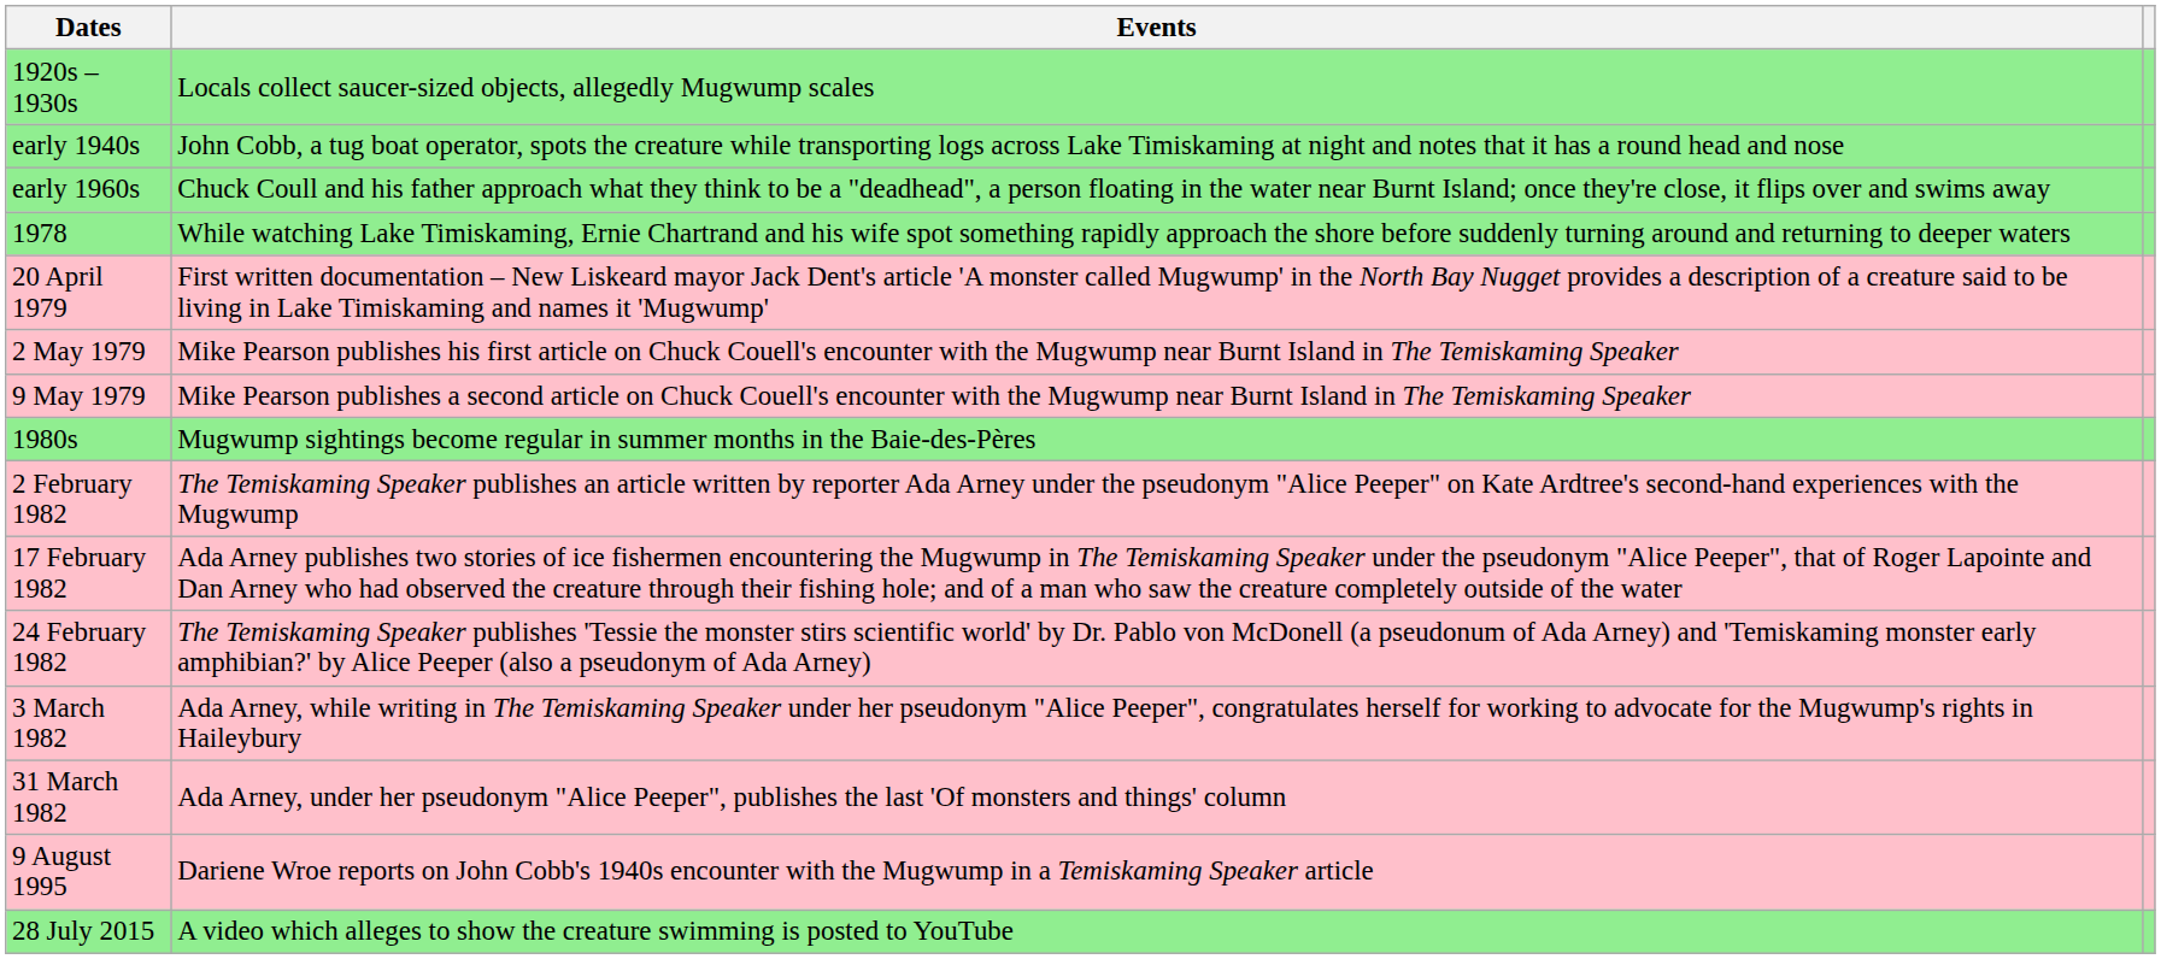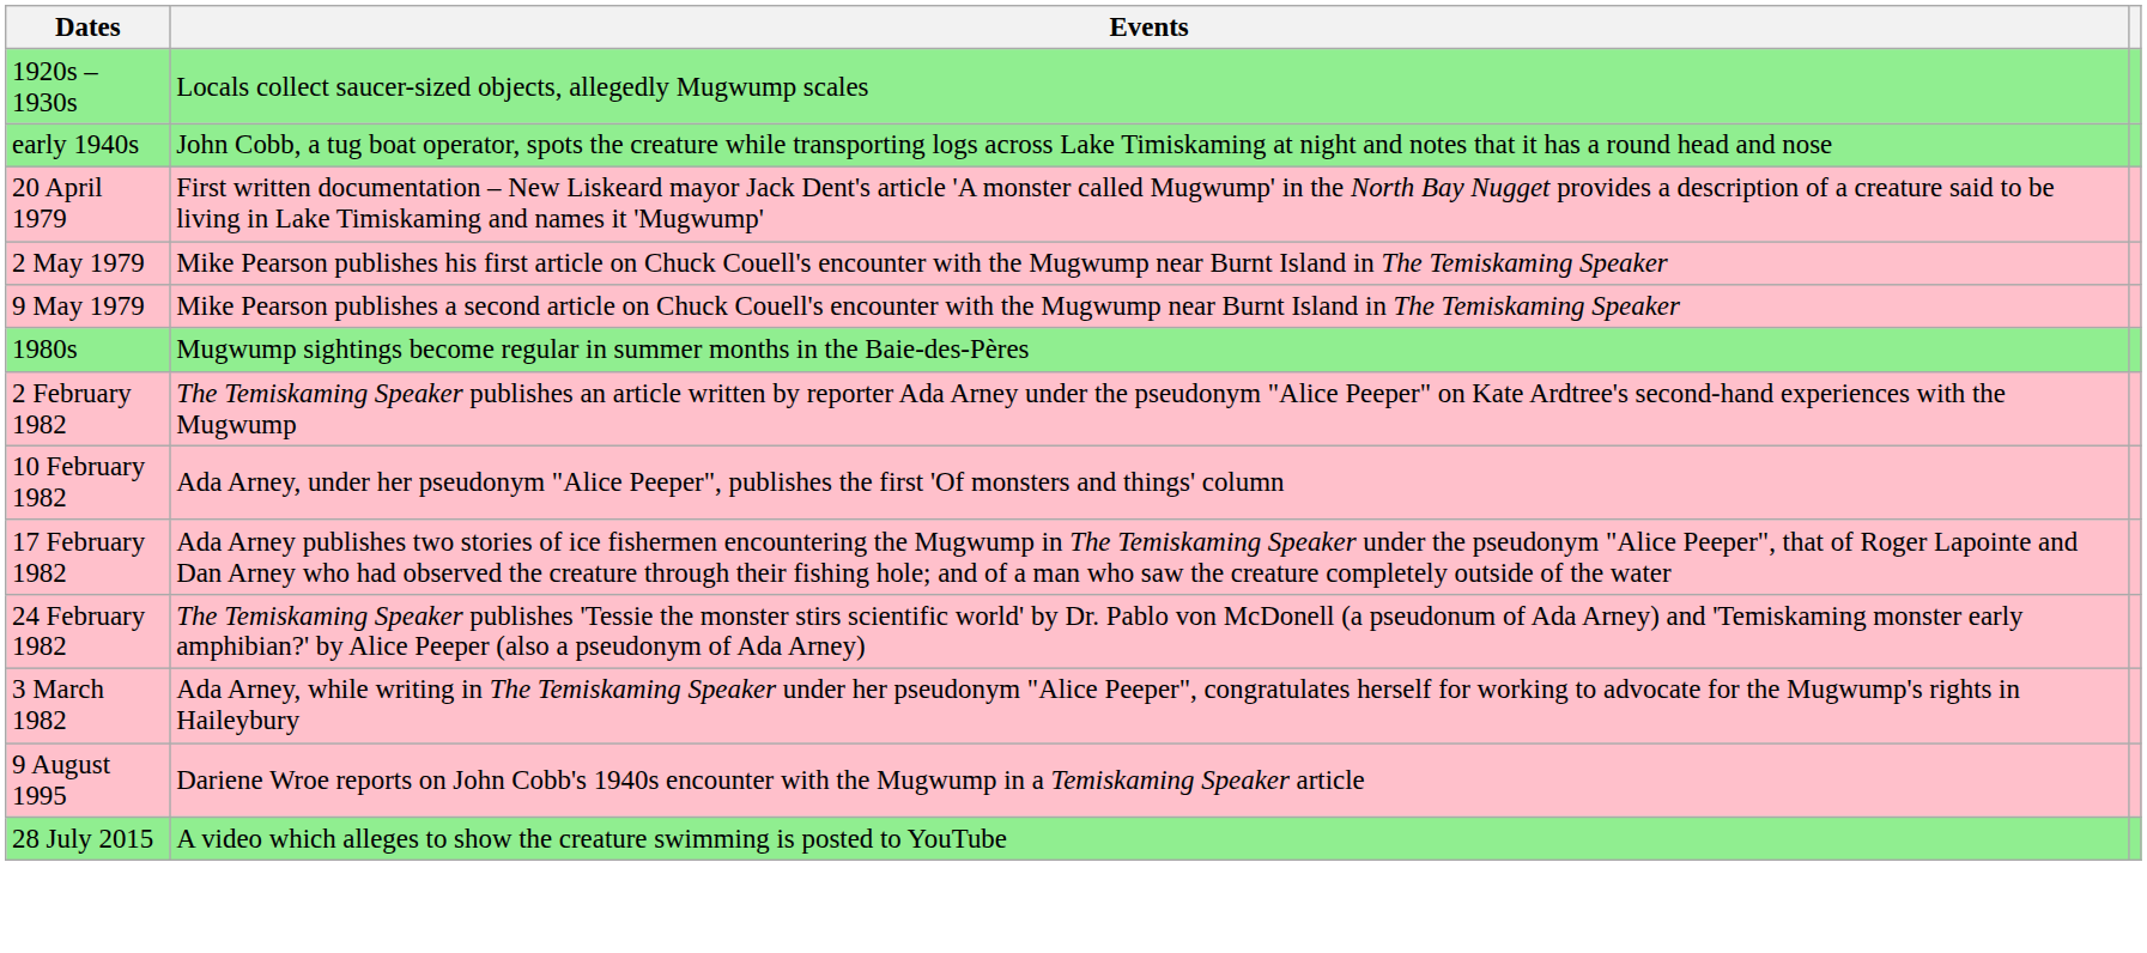 <table class="wikitable">
 <tr>
 <th>Dates</th>
 <th>Events</th>
 <th></th>
 </tr>
 <tr style="background:lightgreen;">
 <td>1920s – 1930s</td>
 <td>Locals collect saucer-sized objects, allegedly Mugwump scales</td>
 <td></td>
 </tr>
 <tr style="background:lightgreen;">
 <td>early 1940s</td>
 <td>John Cobb, a tug boat operator, spots the creature while transporting logs across Lake Timiskaming at night and notes that it has a round head and nose</td>
-<td></td>
-</tr>
-<tr style="background:lightgreen;">
-<td>early 1960s</td>
-<td>Chuck Coull and his father approach what they think to be a "deadhead", a person floating in the water near Burnt Island; once they're close, it flips over and swims away</td>
-<td></td>
-</tr>
-<tr style="background:lightgreen;">
-<td>1978</td>
-<td>While watching Lake Timiskaming, Ernie Chartrand and his wife spot something rapidly approach the shore before suddenly turning around and returning to deeper waters</td>
 <td></td>
 </tr>
 <tr style="background:pink;">
 <td>20 April 1979</td>
 <td>First written documentation – New Liskeard mayor Jack Dent's article 'A monster called Mugwump' in the <em>North Bay Nugget</em> provides a description of a creature said to be living in Lake Timiskaming and names it 'Mugwump'</td>
 <td></td>
 </tr>
 <tr style="background:pink;">
 <td>2 May 1979</td>
 <td>Mike Pearson publishes his first article on Chuck Couell's encounter with the Mugwump near Burnt Island in <em>The Temiskaming Speaker</em></td>
 <td></td>
 </tr>
 <tr style="background:pink;">
 <td>9 May 1979</td>
 <td>Mike Pearson publishes a second article on Chuck Couell's encounter with the Mugwump near Burnt Island in <em>The Temiskaming Speaker</em></td>
 <td></td>
 </tr>
 <tr style="background:lightgreen;">
 <td>1980s</td>
 <td>Mugwump sightings become regular in summer months in the Baie-des-Pères</td>
 <td></td>
 </tr>
 <tr style="background:pink;">
 <td>2 February 1982</td>
 <td><em>The Temiskaming Speaker</em> publishes an article written by reporter Ada Arney under the pseudonym "Alice Peeper" on Kate Ardtree's second-hand experiences with the Mugwump</td>
 <td></td>
 </tr>
 <tr style="background:pink;">
+<td>10 February 1982</td>
+<td>Ada Arney, under her pseudonym "Alice Peeper", publishes the first 'Of monsters and things' column</td>
+<td></td>
+</tr>
+<tr style="background:pink;">
 <td>17 February 1982</td>
 <td>Ada Arney publishes two stories of ice fishermen encountering the Mugwump in <em>The Temiskaming Speaker</em> under the pseudonym "Alice Peeper", that of Roger Lapointe and Dan Arney who had observed the creature through their fishing hole; and of a man who saw the creature completely outside of the water</td>
 <td></td>
 </tr>
 <tr style="background:pink;">
 <td>24 February 1982</td>
 <td><em>The Temiskaming Speaker</em> publishes 'Tessie the monster stirs scientific world' by Dr. Pablo von McDonell (a pseudonum of Ada Arney) and 'Temiskaming monster early amphibian?' by Alice Peeper (also a pseudonym of Ada Arney)</td>
 <td></td>
 </tr>
 <tr style="background:pink;">
 <td>3 March 1982</td>
 <td>Ada Arney, while writing in <em>The Temiskaming Speaker</em> under her pseudonym "Alice Peeper", congratulates herself for working to advocate for the Mugwump's rights in Haileybury</td>
 <td></td>
 </tr>
 <tr style="background:pink;">
-<td>31 March 1982</td>
-<td>Ada Arney, under her pseudonym "Alice Peeper", publishes the last 'Of monsters and things' column</td>
-<td></td>
-</tr>
-<tr style="background:pink;">
 <td>9 August 1995</td>
 <td>Dariene Wroe reports on John Cobb's 1940s encounter with the Mugwump in a <em>Temiskaming Speaker</em> article</td>
 <td></td>
 </tr>
 <tr style="background:lightgreen;">
 <td>28 July 2015</td>
 <td>A video which alleges to show the creature swimming is posted to YouTube</td>
 <td></td>
 </tr>
 </table>
